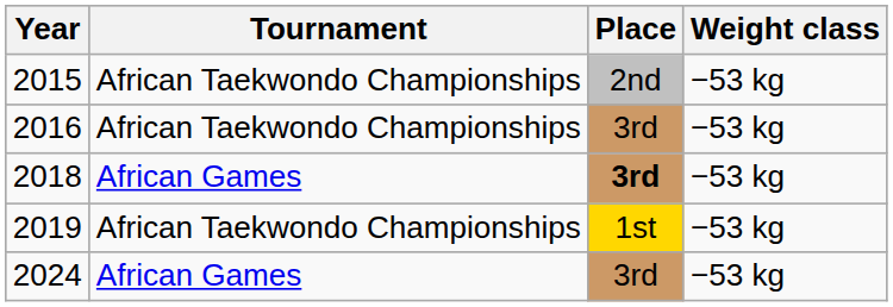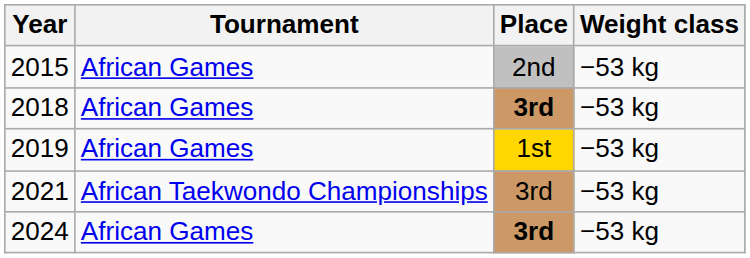 <table class=wikitable>
 <tr>
 <th>Year</th>
 <th>Tournament</th>
 <th>Place</th>
 <th>Weight class</th>
 </tr>
 <tr>
 <td>2015</td>
-<td>African Taekwondo Championships</td>
+<td><a href='#'>African Games</a></td>
 <td bgcolor="silver" align="center">2nd</td>
-<td>−53 kg</td>
-</tr>
-<tr>
-<td>2016</td>
-<td>African Taekwondo Championships</td>
-<td bgcolor="cc9966" align="center">3rd</td>
 <td>−53 kg</td>
 </tr>
 <tr>
 <td>2018</td>
 <td><a href='#'>African Games</a></td>
 <td bgcolor="cc9966" align="center"><strong>3rd</strong></td>
 <td>−53 kg</td>
 </tr>
 <tr>
 <td>2019</td>
-<td>African Taekwondo Championships</td>
+<td><a href='#'>African Games</a></td>
 <td bgcolor="gold" align="center">1st</td>
+<td>−53 kg</td>
+</tr>
+<tr>
+<td>2021</td>
+<td><a href='#'>African Taekwondo Championships</a></td>
+<td bgcolor="cc9966" align="center">3rd</td>
 <td>−53 kg</td>
 </tr>
 <tr>
 <td>2024</td>
 <td><a href='#'>African Games</a></td>
-<td bgcolor="cc9966" align="center">3rd</td>
+<td bgcolor="cc9966" align="center"><strong>3rd</strong></td>
 <td>−53 kg</td>
 </tr>
 </table>
